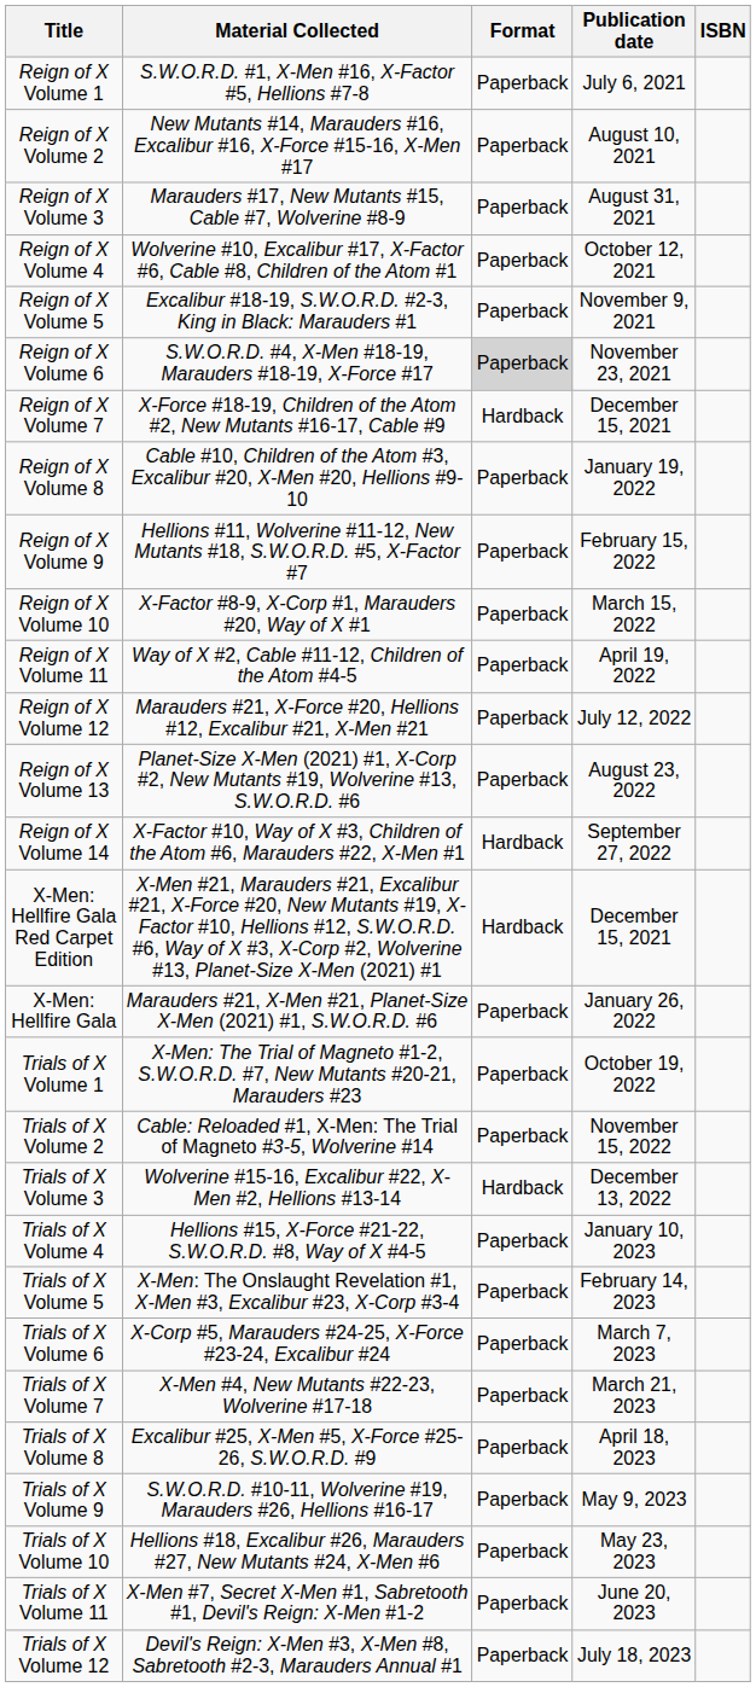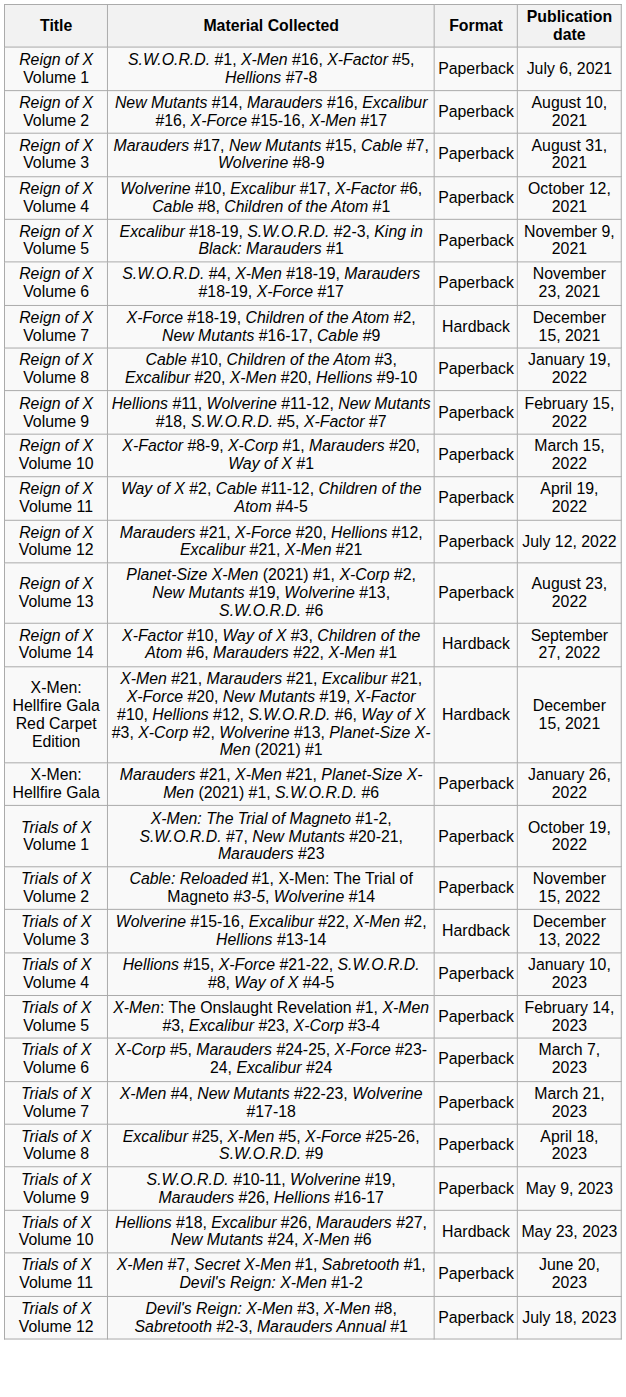 <table class="wikitable" style="text-align:center; width:100%">
 <tr>
 <th scope="col">Title</th>
 <th scope="col">Material Collected</th>
 <th scope="col">Format</th>
 <th scope="col">Publication date</th>
-<th scope="col">ISBN</th>
 </tr>
 <tr>
 <td><em>Reign of X</em> Volume 1</td>
 <td><em>S.W.O.R.D.</em> #1, <em>X-Men</em> #16, <em>X-Factor</em> #5, <em>Hellions</em> #7-8</td>
 <td>Paperback</td>
 <td>July 6, 2021 </td>
-<td></td>
 </tr>
 <tr>
 <td><em>Reign of X</em> Volume 2</td>
 <td><em>New Mutants</em> #14, <em>Marauders</em> #16, <em>Excalibur</em> #16, <em>X-Force</em> #15-16, <em>X-Men</em> #17</td>
 <td>Paperback</td>
 <td>August 10, 2021 </td>
-<td></td>
 </tr>
 <tr>
 <td><em>Reign of X</em> Volume 3</td>
 <td><em>Marauders</em> #17, <em>New Mutants</em> #15, <em>Cable</em> #7, <em>Wolverine</em> #8-9</td>
 <td>Paperback</td>
 <td>August 31, 2021 </td>
-<td></td>
 </tr>
 <tr>
 <td><em>Reign of X</em> Volume 4</td>
 <td><em>Wolverine</em> #10, <em>Excalibur</em> #17, <em>X-Factor</em> #6, <em>Cable</em> #8, <em>Children of the Atom</em> #1</td>
 <td>Paperback</td>
 <td>October 12, 2021 </td>
-<td></td>
 </tr>
 <tr>
 <td><em>Reign of X</em> Volume 5</td>
 <td><em>Excalibur</em> #18-19, <em>S.W.O.R.D.</em> #2-3, <em>King in Black: Marauders</em> #1</td>
 <td>Paperback</td>
 <td>November 9, 2021 </td>
-<td></td>
 </tr>
 <tr>
 <td><em>Reign of X</em> Volume 6</td>
 <td><em>S.W.O.R.D.</em> #4, <em>X-Men</em> #18-19, <em>Marauders</em> #18-19, <em>X-Force</em> #17</td>
-<td style="background: lightgrey;">Paperback</td>
+<td>Paperback</td>
 <td>November 23, 2021 </td>
-<td></td>
 </tr>
 <tr>
 <td><em>Reign of X</em> Volume 7</td>
 <td><em>X-Force</em> #18-19, <em>Children of the Atom</em> #2, <em>New Mutants</em> #16-17, <em>Cable</em> #9</td>
 <td>Hardback</td>
 <td>December 15, 2021 </td>
-<td></td>
 </tr>
 <tr>
 <td><em>Reign of X</em> Volume 8</td>
 <td><em>Cable</em> #10, <em>Children of the Atom</em> #3, <em>Excalibur</em> #20, <em>X-Men</em> #20, <em>Hellions</em> #9-10</td>
 <td>Paperback</td>
 <td>January 19, 2022 </td>
-<td></td>
 </tr>
 <tr>
 <td><em>Reign of X</em> Volume 9</td>
 <td><em>Hellions</em> #11, <em>Wolverine</em> #11-12, <em>New Mutants</em> #18, <em>S.W.O.R.D.</em> #5, <em>X-Factor</em> #7</td>
 <td>Paperback</td>
 <td>February 15, 2022 </td>
-<td></td>
 </tr>
 <tr>
 <td><em>Reign of X</em> Volume 10</td>
 <td><em>X-Factor</em> #8-9, <em>X-Corp</em> #1, <em>Marauders</em> #20, <em>Way of X</em> #1</td>
 <td>Paperback</td>
 <td>March 15, 2022 </td>
-<td></td>
 </tr>
 <tr>
 <td><em>Reign of X</em> Volume 11</td>
 <td><em>Way of X</em> #2, <em>Cable</em> #11-12, <em>Children of the Atom</em> #4-5</td>
 <td>Paperback</td>
 <td>April 19, 2022 </td>
-<td></td>
 </tr>
 <tr>
 <td><em>Reign of X</em> Volume 12</td>
 <td><em>Marauders</em> #21, <em>X-Force</em> #20, <em>Hellions</em> #12, <em>Excalibur</em> #21, <em>X-Men</em> #21</td>
 <td>Paperback</td>
 <td>July 12, 2022 </td>
-<td></td>
 </tr>
 <tr>
 <td><em>Reign of X</em> Volume 13</td>
 <td><em>Planet-Size X-Men</em> (2021) #1, <em>X-Corp</em> #2, <em>New Mutants</em> #19, <em>Wolverine</em> #13, <em>S.W.O.R.D.</em> #6</td>
 <td>Paperback</td>
 <td>August 23, 2022 </td>
-<td></td>
 </tr>
 <tr>
 <td><em>Reign of X</em> Volume 14</td>
 <td><em>X-Factor</em> #10, <em>Way of X</em> #3, <em>Children of the Atom</em> #6, <em>Marauders</em> #22, <em>X-Men</em> #1</td>
 <td>Hardback</td>
 <td>September 27, 2022 </td>
-<td></td>
 </tr>
 <tr>
 <td>X-Men: Hellfire Gala Red Carpet Edition</td>
 <td><em>X-Men</em> #21, <em>Marauders</em> #21, <em>Excalibur</em> #21, <em>X-Force</em> #20, <em>New Mutants</em> #19, <em>X-Factor</em> #10, <em>Hellions</em> #12, <em>S.W.O.R.D.</em> #6, <em>Way of X</em> #3, <em>X-Corp</em> #2, <em>Wolverine</em> #13, <em>Planet-Size X-Men</em> (2021) #1</td>
 <td>Hardback</td>
 <td>December 15, 2021 </td>
-<td></td>
 </tr>
 <tr>
 <td>X-Men: Hellfire Gala</td>
 <td><em>Marauders</em> #21, <em>X-Men</em> #21, <em>Planet-Size X-Men</em> (2021) #1, <em>S.W.O.R.D.</em> #6</td>
 <td>Paperback</td>
 <td>January 26, 2022 </td>
-<td></td>
 </tr>
 <tr>
 <td><em>Trials of X</em> Volume 1</td>
 <td><em>X-Men: The Trial of Magneto</em> #1-2, <em>S.W.O.R.D.</em> #7, <em>New Mutants</em> #20-21, <em>Marauders</em> #23</td>
 <td>Paperback</td>
 <td>October 19, 2022 </td>
-<td></td>
 </tr>
 <tr>
 <td><em>Trials of X</em> Volume 2</td>
 <td><em>Cable: Reloaded</em> #1, X-Men: The Trial of Magneto<em> #3-5</em>, <em>Wolverine</em> #14</td>
 <td>Paperback</td>
 <td>November 15, 2022</td>
-<td></td>
 </tr>
 <tr>
 <td><em>Trials of X</em> Volume 3</td>
 <td><em>Wolverine</em> #15-16, <em>Excalibur</em> #22, <em>X-Men</em> #2, <em>Hellions</em> #13-14</td>
 <td>Hardback</td>
 <td>December 13, 2022</td>
-<td></td>
 </tr>
 <tr>
 <td><em>Trials of X</em> Volume 4</td>
 <td><em>Hellions</em> #15, <em>X-Force</em> #21-22, <em>S.W.O.R.D.</em> #8, <em>Way of X</em> #4-5</td>
 <td>Paperback</td>
 <td>January 10, 2023 </td>
-<td></td>
 </tr>
 <tr>
 <td><em>Trials of X</em> Volume 5</td>
 <td><em>X-Men</em>: The Onslaught Revelation #1, <em>X-Men</em> #3, <em>Excalibur</em> #23, <em>X-Corp</em> #3-4</td>
 <td>Paperback</td>
 <td>February 14, 2023 </td>
-<td></td>
 </tr>
 <tr>
 <td><em>Trials of X</em> Volume 6</td>
 <td><em>X-Corp</em> #5, <em>Marauders</em> #24-25, <em>X-Force</em> #23-24, <em>Excalibur</em> #24</td>
 <td>Paperback</td>
 <td>March 7, 2023 </td>
-<td></td>
 </tr>
 <tr>
 <td><em>Trials of X</em> Volume 7</td>
 <td><em>X-Men</em> #4, <em>New Mutants</em> #22-23, <em>Wolverine</em> #17-18</td>
 <td>Paperback</td>
 <td>March 21, 2023 </td>
-<td></td>
 </tr>
 <tr>
 <td><em>Trials of X</em> Volume 8</td>
 <td><em>Excalibur</em> #25, <em>X-Men</em> #5, <em>X-Force</em> #25-26, <em>S.W.O.R.D.</em> #9</td>
 <td>Paperback</td>
 <td>April 18, 2023</td>
-<td></td>
 </tr>
 <tr>
 <td><em>Trials of X</em> Volume 9</td>
 <td><em>S.W.O.R.D.</em> #10-11, <em>Wolverine</em> #19, <em>Marauders</em> #26, <em>Hellions</em> #16-17</td>
 <td>Paperback</td>
 <td>May 9, 2023</td>
-<td></td>
 </tr>
 <tr>
 <td><em>Trials of X</em> Volume 10</td>
 <td><em>Hellions</em> #18, <em>Excalibur</em> #26, <em>Marauders</em> #27, <em>New Mutants</em> #24, <em>X-Men</em> #6</td>
-<td>Paperback</td>
+<td>Hardback</td>
 <td>May 23, 2023</td>
-<td></td>
 </tr>
 <tr>
 <td><em>Trials of X</em> Volume 11</td>
 <td><em>X-Men</em> #7, <em>Secret X-Men</em> #1, <em>Sabretooth</em> #1, <em>Devil's Reign: X-Men</em> #1-2</td>
 <td>Paperback</td>
 <td>June 20, 2023</td>
-<td></td>
 </tr>
 <tr>
 <td><em>Trials of X</em> Volume 12</td>
 <td><em>Devil's Reign: X-Men</em> #3, <em>X-Men</em> #8, <em>Sabretooth</em> #2-3, <em>Marauders Annual</em> #1</td>
 <td>Paperback</td>
 <td>July 18, 2023</td>
-<td></td>
 </tr>
 </table>
